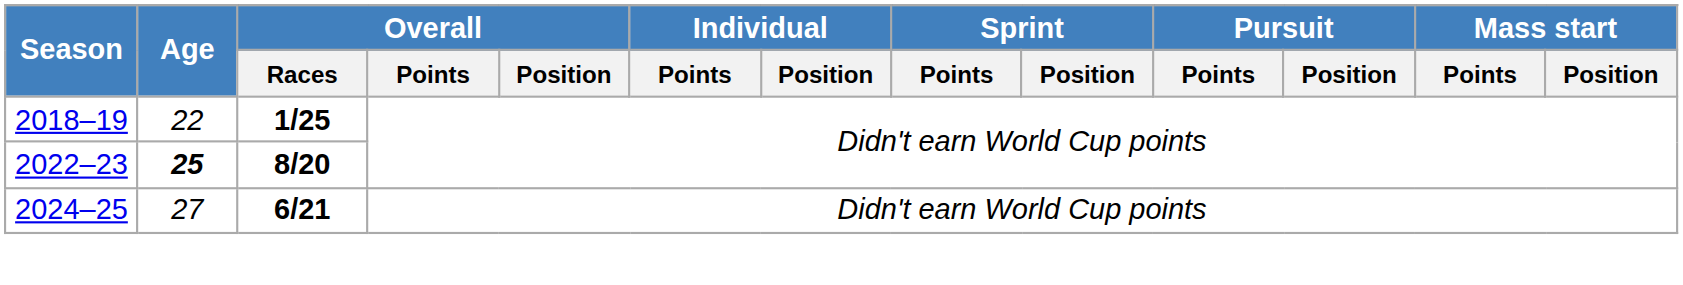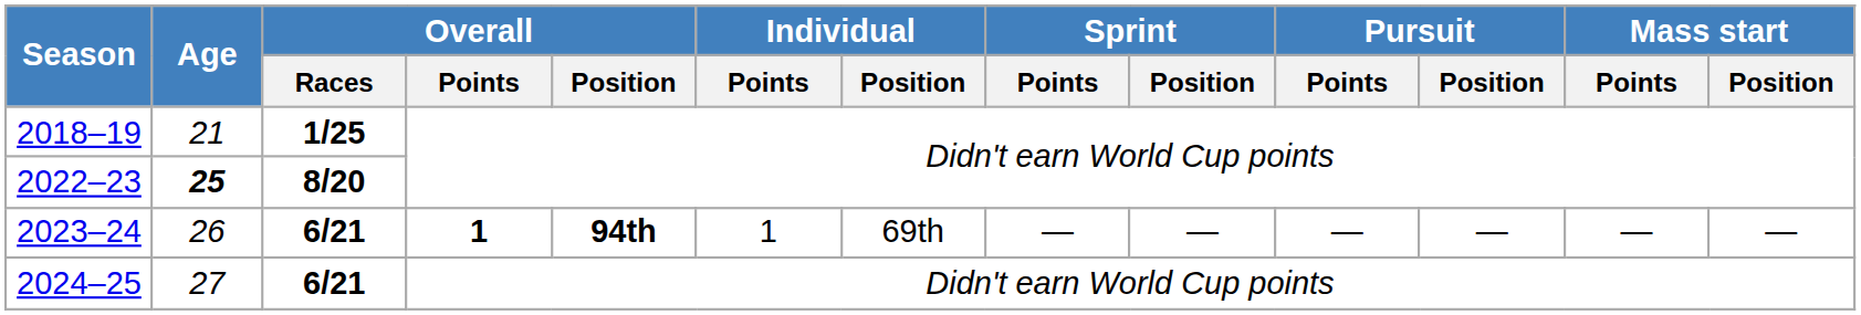 <table class="wikitable" style="font-size:85%; text-align:center; border:grey solid 1px; border-collapse:collapse; background:#ffffff;">
 <tr class="hintergrundfarbe5">
 </tr>
 <tr style="background:#efefef;">
 <th style="background-color:#4180be; color:white; width:40px;" rowspan="2"> Season </th>
 <th style="background-color:#4180be; color:white; width:40px;" rowspan="2">Age</th>
 <th colspan="3" style="background-color:#4180be; color:white; width:115px;">Overall</th>
 <th colspan="2" style="background-color:#4180be; color:white; width:115px;">Individual</th>
 <th colspan="2" style="background-color:#4180be; color:white; width:115px;">Sprint</th>
 <th colspan="2" style="background-color:#4180be; color:white; width:115px;">Pursuit</th>
 <th colspan="2" style="background-color:#4180be; color:white; width:115px;">Mass start</th>
 </tr>
 <tr class="hintergrundfarbe5">
 <th style="width:55px;"><small>Races</small></th>
 <th style="width:55px;"><small>Points</small></th>
 <th style="width:55px;"><small>Position</small></th>
 <th style="width:55px;"><small>Points</small></th>
 <th style="width:55px;"><small>Position</small></th>
 <th style="width:55px;"><small>Points</small></th>
 <th style="width:55px;"><small>Position</small></th>
 <th style="width:55px;"><small>Points</small></th>
 <th style="width:55px;"><small>Position</small></th>
 <th style="width:55px;"><small>Points</small></th>
 <th style="width:55px;"><small>Position</small></th>
 </tr>
 <tr>
 <td><a href='#'>2018–19</a></td>
-<td><em>22</em></td>
+<td><em>21</em></td>
 <td><strong>1/25</strong></td>
 <td colspan=10 rowspan=2 align=center><em>Didn't earn World Cup points</em></td>
 </tr>
 <tr>
 <td><a href='#'>2022–23</a></td>
 <td><strong><em>25</em></strong></td>
 <td><strong>8/20</strong></td>
 </tr>
 <tr>
+<td><a href='#'>2023–24</a></td>
+<td><em>26</em></td>
+<td><strong>6/21</strong></td>
+<td><strong>1</strong></td>
+<td><strong>94th</strong></td>
+<td>1</td>
+<td>69th</td>
+<td>—</td>
+<td>—</td>
+<td>—</td>
+<td>—</td>
+<td>—</td>
+<td>—</td>
+</tr>
+<tr>
 <td><a href='#'>2024–25</a></td>
 <td><em>27</em></td>
 <td><strong>6/21</strong></td>
 <td colspan=10 align=center><em>Didn't earn World Cup points</em></td>
 </tr>
 </table>
